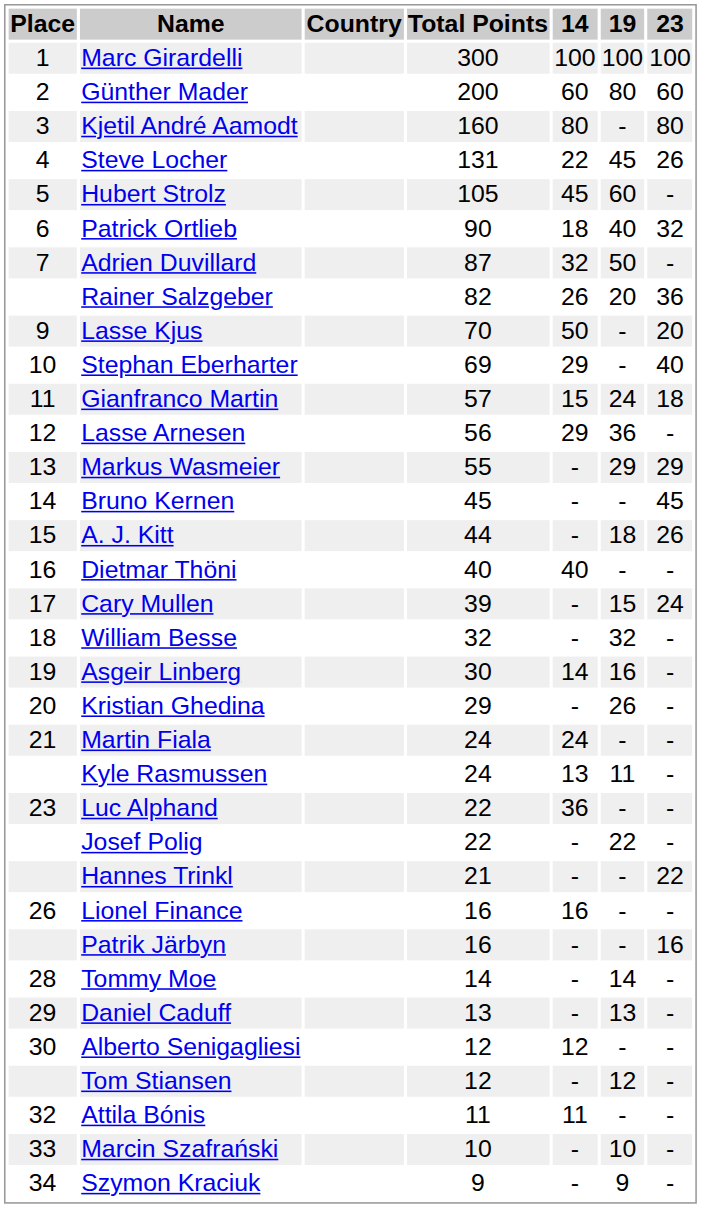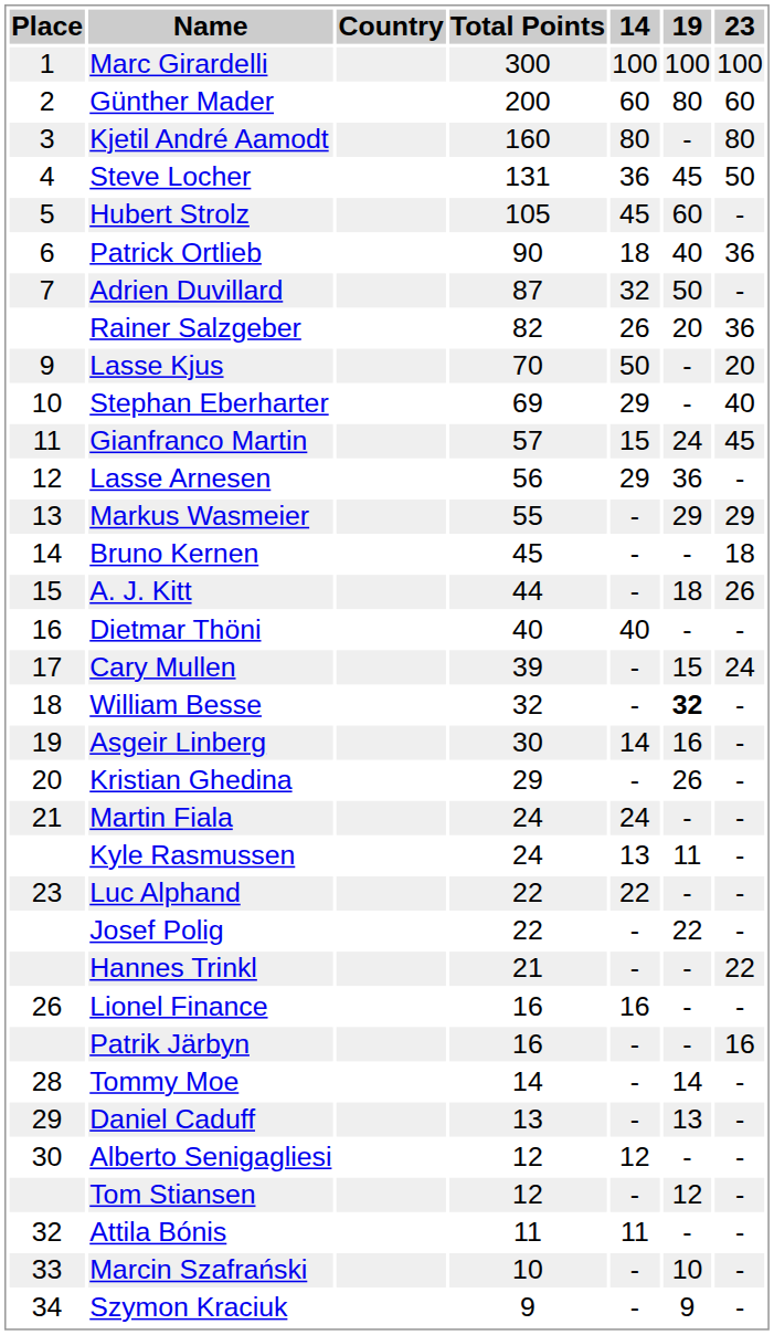 <table border="0" style="border: 1px solid #999; background-color:#FFFFFF; text-align:center">
 <tr align="center" bgcolor="#CCCCCC">
 <th>Place</th>
 <th>Name</th>
 <th>Country</th>
 <th>Total Points</th>
 <th>14</th>
 <th>19</th>
 <th>23</th>
 </tr>
 <tr bgcolor="#EFEFEF">
 <td>1</td>
 <td align="left"><a href='#'>Marc Girardelli</a></td>
 <td align="left"></td>
 <td>300</td>
 <td>100</td>
 <td>100</td>
 <td>100</td>
 </tr>
 <tr>
 <td>2</td>
 <td align="left"><a href='#'>Günther Mader</a></td>
 <td align="left"></td>
 <td>200</td>
 <td>60</td>
 <td>80</td>
 <td>60</td>
 </tr>
 <tr bgcolor="#EFEFEF">
 <td>3</td>
 <td align="left"><a href='#'>Kjetil André Aamodt</a></td>
 <td align="left"></td>
 <td>160</td>
 <td>80</td>
 <td>-</td>
 <td>80</td>
 </tr>
 <tr>
 <td>4</td>
 <td align="left"><a href='#'>Steve Locher</a></td>
 <td align="left"></td>
 <td>131</td>
-<td>22</td>
+<td>36</td>
 <td>45</td>
-<td>26</td>
+<td>50</td>
 </tr>
 <tr bgcolor="#EFEFEF">
 <td>5</td>
 <td align="left"><a href='#'>Hubert Strolz</a></td>
 <td align="left"></td>
 <td>105</td>
 <td>45</td>
 <td>60</td>
 <td>-</td>
 </tr>
 <tr>
 <td>6</td>
 <td align="left"><a href='#'>Patrick Ortlieb</a></td>
 <td align="left"></td>
 <td>90</td>
 <td>18</td>
 <td>40</td>
-<td>32</td>
+<td>36</td>
 </tr>
 <tr bgcolor="#EFEFEF">
 <td>7</td>
 <td align="left"><a href='#'>Adrien Duvillard</a></td>
 <td align="left"></td>
 <td>87</td>
 <td>32</td>
 <td>50</td>
 <td>-</td>
 </tr>
 <tr>
 <td></td>
 <td align="left"><a href='#'>Rainer Salzgeber</a></td>
 <td align="left"></td>
 <td>82</td>
 <td>26</td>
 <td>20</td>
 <td>36</td>
 </tr>
 <tr bgcolor="#EFEFEF">
 <td>9</td>
 <td align="left"><a href='#'>Lasse Kjus</a></td>
 <td align="left"></td>
 <td>70</td>
 <td>50</td>
 <td>-</td>
 <td>20</td>
 </tr>
 <tr>
 <td>10</td>
 <td align="left"><a href='#'>Stephan Eberharter</a></td>
 <td align="left"></td>
 <td>69</td>
 <td>29</td>
 <td>-</td>
 <td>40</td>
 </tr>
 <tr bgcolor="#EFEFEF">
 <td>11</td>
 <td align="left"><a href='#'>Gianfranco Martin</a></td>
 <td align="left"></td>
 <td>57</td>
 <td>15</td>
 <td>24</td>
-<td>18</td>
+<td>45</td>
 </tr>
 <tr>
 <td>12</td>
 <td align="left"><a href='#'>Lasse Arnesen</a></td>
 <td align="left"></td>
 <td>56</td>
 <td>29</td>
 <td>36</td>
 <td>-</td>
 </tr>
 <tr bgcolor="#EFEFEF">
 <td>13</td>
 <td align="left"><a href='#'>Markus Wasmeier</a></td>
 <td align="left"></td>
 <td>55</td>
 <td>-</td>
 <td>29</td>
 <td>29</td>
 </tr>
 <tr>
 <td>14</td>
 <td align="left"><a href='#'>Bruno Kernen</a></td>
 <td align="left"></td>
 <td>45</td>
 <td>-</td>
 <td>-</td>
-<td>45</td>
+<td>18</td>
 </tr>
 <tr bgcolor="#EFEFEF">
 <td>15</td>
 <td align="left"><a href='#'>A. J. Kitt</a></td>
 <td align="left"></td>
 <td>44</td>
 <td>-</td>
 <td>18</td>
 <td>26</td>
 </tr>
 <tr>
 <td>16</td>
 <td align="left"><a href='#'>Dietmar Thöni</a></td>
 <td align="left"></td>
 <td>40</td>
 <td>40</td>
 <td>-</td>
 <td>-</td>
 </tr>
 <tr bgcolor="#EFEFEF">
 <td>17</td>
 <td align="left"><a href='#'>Cary Mullen</a></td>
 <td align="left"></td>
 <td>39</td>
 <td>-</td>
 <td>15</td>
 <td>24</td>
 </tr>
 <tr>
 <td>18</td>
 <td align="left"><a href='#'>William Besse</a></td>
 <td align="left"></td>
 <td>32</td>
 <td>-</td>
-<td>32</td>
+<td><strong>32</strong></td>
 <td>-</td>
 </tr>
 <tr bgcolor="#EFEFEF">
 <td>19</td>
 <td align="left"><a href='#'>Asgeir Linberg</a></td>
 <td align="left"></td>
 <td>30</td>
 <td>14</td>
 <td>16</td>
 <td>-</td>
 </tr>
 <tr>
 <td>20</td>
 <td align="left"><a href='#'>Kristian Ghedina</a></td>
 <td align="left"></td>
 <td>29</td>
 <td>-</td>
 <td>26</td>
 <td>-</td>
 </tr>
 <tr bgcolor="#EFEFEF">
 <td>21</td>
 <td align="left"><a href='#'>Martin Fiala</a></td>
 <td align="left"></td>
 <td>24</td>
 <td>24</td>
 <td>-</td>
 <td>-</td>
 </tr>
 <tr>
 <td></td>
 <td align="left"><a href='#'>Kyle Rasmussen</a></td>
 <td align="left"></td>
 <td>24</td>
 <td>13</td>
 <td>11</td>
 <td>-</td>
 </tr>
 <tr bgcolor="#EFEFEF">
 <td>23</td>
 <td align="left"><a href='#'>Luc Alphand</a></td>
 <td align="left"></td>
 <td>22</td>
-<td>36</td>
+<td>22</td>
 <td>-</td>
 <td>-</td>
 </tr>
 <tr>
 <td></td>
 <td align="left"><a href='#'>Josef Polig</a></td>
 <td align="left"></td>
 <td>22</td>
 <td>-</td>
 <td>22</td>
 <td>-</td>
 </tr>
 <tr bgcolor="#EFEFEF">
 <td></td>
 <td align="left"><a href='#'>Hannes Trinkl</a></td>
 <td align="left"></td>
 <td>21</td>
 <td>-</td>
 <td>-</td>
 <td>22</td>
 </tr>
 <tr>
 <td>26</td>
 <td align="left"><a href='#'>Lionel Finance</a></td>
 <td align="left"></td>
 <td>16</td>
 <td>16</td>
 <td>-</td>
 <td>-</td>
 </tr>
 <tr bgcolor="#EFEFEF">
 <td></td>
 <td align="left"><a href='#'>Patrik Järbyn</a></td>
 <td align="left"></td>
 <td>16</td>
 <td>-</td>
 <td>-</td>
 <td>16</td>
 </tr>
 <tr>
 <td>28</td>
 <td align="left"><a href='#'>Tommy Moe</a></td>
 <td align="left"></td>
 <td>14</td>
 <td>-</td>
 <td>14</td>
 <td>-</td>
 </tr>
 <tr bgcolor="#EFEFEF">
 <td>29</td>
 <td align="left"><a href='#'>Daniel Caduff</a></td>
 <td align="left"></td>
 <td>13</td>
 <td>-</td>
 <td>13</td>
 <td>-</td>
 </tr>
 <tr>
 <td>30</td>
 <td align="left"><a href='#'>Alberto Senigagliesi</a></td>
 <td align="left"></td>
 <td>12</td>
 <td>12</td>
 <td>-</td>
 <td>-</td>
 </tr>
 <tr bgcolor="#EFEFEF">
 <td></td>
 <td align="left"><a href='#'>Tom Stiansen</a></td>
 <td align="left"></td>
 <td>12</td>
 <td>-</td>
 <td>12</td>
 <td>-</td>
 </tr>
 <tr>
 <td>32</td>
 <td align="left"><a href='#'>Attila Bónis</a></td>
 <td align="left"></td>
 <td>11</td>
 <td>11</td>
 <td>-</td>
 <td>-</td>
 </tr>
 <tr bgcolor="#EFEFEF">
 <td>33</td>
 <td align="left"><a href='#'>Marcin Szafrański</a></td>
 <td align="left"></td>
 <td>10</td>
 <td>-</td>
 <td>10</td>
 <td>-</td>
 </tr>
 <tr>
 <td>34</td>
 <td align="left"><a href='#'>Szymon Kraciuk</a></td>
 <td align="left"></td>
 <td>9</td>
 <td>-</td>
 <td>9</td>
 <td>-</td>
 </tr>
 </table>
